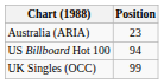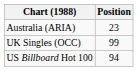 <table class="wikitable sortable">
 <tr>
 <th>Chart (1988)</th>
 <th>Position</th>
 </tr>
 <tr>
 <td>Australia (ARIA)</td>
 <td align="center">23</td>
 </tr>
 <tr>
+<td>UK Singles (OCC)</td>
+<td align="center">99</td>
+</tr>
+<tr>
 <td>US <em>Billboard</em> Hot 100</td>
 <td align="center">94</td>
 </tr>
-<tr>
-<td>UK Singles (OCC)</td>
-<td align="center">99</td>
-</tr>
 </table>
